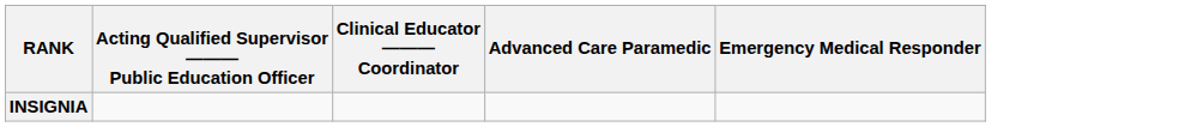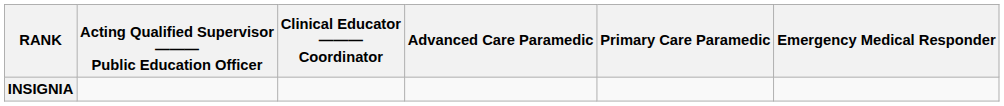 <table class="wikitable">
 <tr>
 <th>RANK</th>
 <th><br>Acting Qualified Supervisor<br>———<br>Public Education Officer</th>
 <th>Clinical Educator<br>———<br>Coordinator</th>
 <th>Advanced Care Paramedic</th>
+<th>Primary Care Paramedic</th>
 <th>Emergency Medical Responder</th>
 </tr>
 <tr>
 <th>INSIGNIA</th>
 <td></td>
 <td></td>
 <td></td>
 <td></td>
+<td></td>
 </tr>
 </table>
